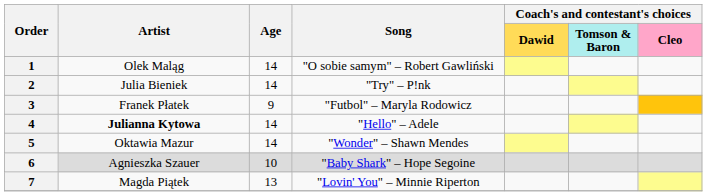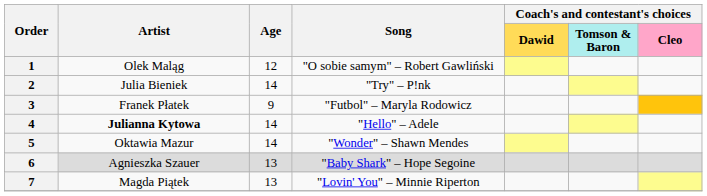 <table class="wikitable" style="text-align:center; line-height:17px; width:100%;">
 <tr>
 <th rowspan="2" scope="col" style="width:04%;">Order</th>
 <th rowspan="2" scope="col" style="width:18%;">Artist</th>
 <th rowspan="2" scope="col" style="width:04%;">Age</th>
 <th rowspan="2" scope="col" style="width:20%;">Song</th>
 <th colspan="3">Coach's and contestant's choices</th>
 </tr>
 <tr>
 <th style="width:06%; background:#ffdb58;">Dawid</th>
 <th style="width:06%; background:#afeeee;">Tomson & Baron</th>
 <th style="width:06%; background:#FFA6C9;">Cleo</th>
 </tr>
 <tr>
 <th>1</th>
 <td>Olek Maląg</td>
-<td>14</td>
+<td>12</td>
 <td>"O sobie samym" – Robert Gawliński</td>
 <td style="background:#fdfc8f;"></td>
 <td></td>
 <td></td>
 </tr>
 <tr>
 <th>2</th>
 <td>Julia Bieniek</td>
 <td>14</td>
 <td>"Try" – P!nk</td>
 <td></td>
 <td style="background:#fdfc8f;"></td>
 <td></td>
 </tr>
 <tr>
 <th>3</th>
 <td>Franek Płatek</td>
 <td>9</td>
 <td>"Futbol" – Maryla Rodowicz</td>
 <td></td>
 <td></td>
 <td style="background:#FFC40C;"></td>
 </tr>
 <tr>
 <th>4</th>
 <td><strong>Julianna Kytowa</strong></td>
 <td>14</td>
 <td>"<a href='#'>Hello</a>" – Adele</td>
 <td></td>
 <td style="background:#fdfc8f;"></td>
 <td></td>
 </tr>
 <tr>
 <th>5</th>
 <td>Oktawia Mazur</td>
 <td>14</td>
 <td>"<a href='#'>Wonder</a>" – Shawn Mendes</td>
 <td style="background:#fdfc8f;"></td>
 <td></td>
 <td></td>
 </tr>
 <tr style="background:#DCDCDC;">
 <th>6</th>
 <td>Agnieszka Szauer</td>
-<td>10</td>
+<td>13</td>
 <td>"<a href='#'>Baby Shark</a>" – Hope Segoine</td>
 <td></td>
 <td></td>
 <td></td>
 </tr>
 <tr>
 <th>7</th>
 <td>Magda Piątek</td>
 <td>13</td>
 <td>"<a href='#'>Lovin' You</a>" – Minnie Riperton</td>
 <td></td>
 <td></td>
 <td style="background:#fdfc8f;"></td>
 </tr>
 <tr>
 </tr>
 </table>
